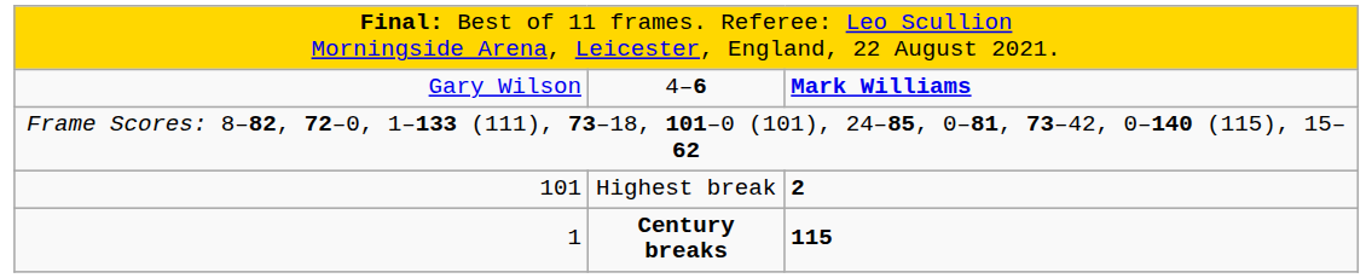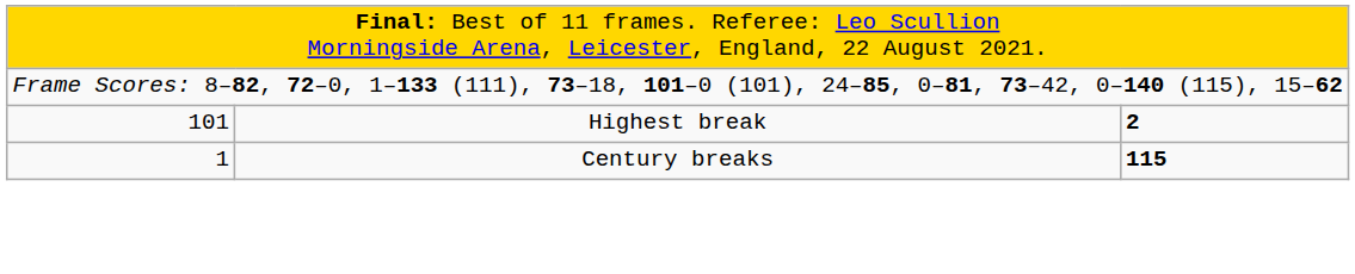 <table class="wikitable" style="font-size: 95%; margin: 1em auto 1em auto;">
 <tr>
 <td colspan="3"  style="text-align:center; background:gold;"><strong>Final:</strong> Best of 11 frames. Referee: <a href='#'>Leo Scullion</a><br> <a href='#'>Morningside Arena</a>, <a href='#'>Leicester</a>, England, 22 August 2021.</td>
-</tr>
-<tr>
-<td style="width:300px; text-align:right;"><a href='#'>Gary Wilson</a><br></td>
-<td style="width:100px; text-align:center;">4–<strong>6</strong></td>
-<td style="width:300px;"><strong><a href='#'>Mark Williams</a></strong><br></td>
 </tr>
 <tr>
 <td colspan="3"  style="text-align:center; font-size:100%;"><em>Frame Scores:</em> 8–<strong>82</strong>, <strong>72</strong>–0, 1–<strong>133</strong> (111), <strong>73</strong>–18,   <strong>101</strong>–0 (101), 24–<strong>85</strong>, 0–<strong>81</strong>,  <strong>73</strong>–42, 0–<strong>140</strong> (115), 15–<strong>62</strong></td>
 </tr>
 <tr>
 <td style="text-align:right;">101</td>
 <td style="text-align:center;">Highest break</td>
 <td><strong>2</strong></td>
 </tr>
 <tr>
 <td style="text-align:right;">1</td>
-<td style="text-align:center;"><strong>Century breaks</strong></td>
+<td style="text-align:center;">Century breaks</td>
 <td><strong>115</strong></td>
 </tr>
 </table>
